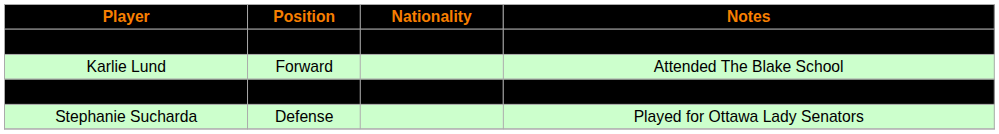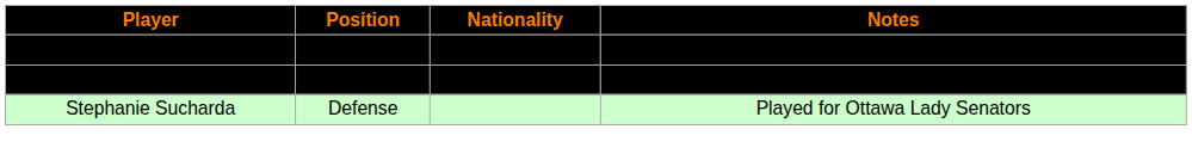 <table class="wikitable" width="80%">
 <tr align="center"  style="background:black;color:#F77F00;">
 <td><strong>Player</strong></td>
 <td><strong>Position</strong></td>
 <td><strong>Nationality</strong></td>
 <td><strong>Notes</strong></td>
 </tr>
 <tr align="center" bgcolor=" ">
 <td>Keiko DeClerk</td>
 <td>Forward</td>
 <td></td>
 <td>Made Team USA U19 Development squad</td>
-</tr>
-<tr align="center" bgcolor="#ccffcc">
-<td>Karlie Lund</td>
-<td>Forward</td>
-<td></td>
-<td>Attended The Blake School</td>
 </tr>
 <tr align="center" bgcolor=" ">
 <td>Kimiko Marinacci</td>
 <td>Defense</td>
 <td></td>
 <td>Blue-liner  for Mississauga Jr. Chiefs</td>
 </tr>
 <tr align="center" bgcolor="#ccffcc">
 <td>Stephanie Sucharda</td>
 <td>Defense</td>
 <td></td>
 <td>Played for Ottawa Lady Senators</td>
 </tr>
 <tr align="center" bgcolor=" ">
 </tr>
 </table>
